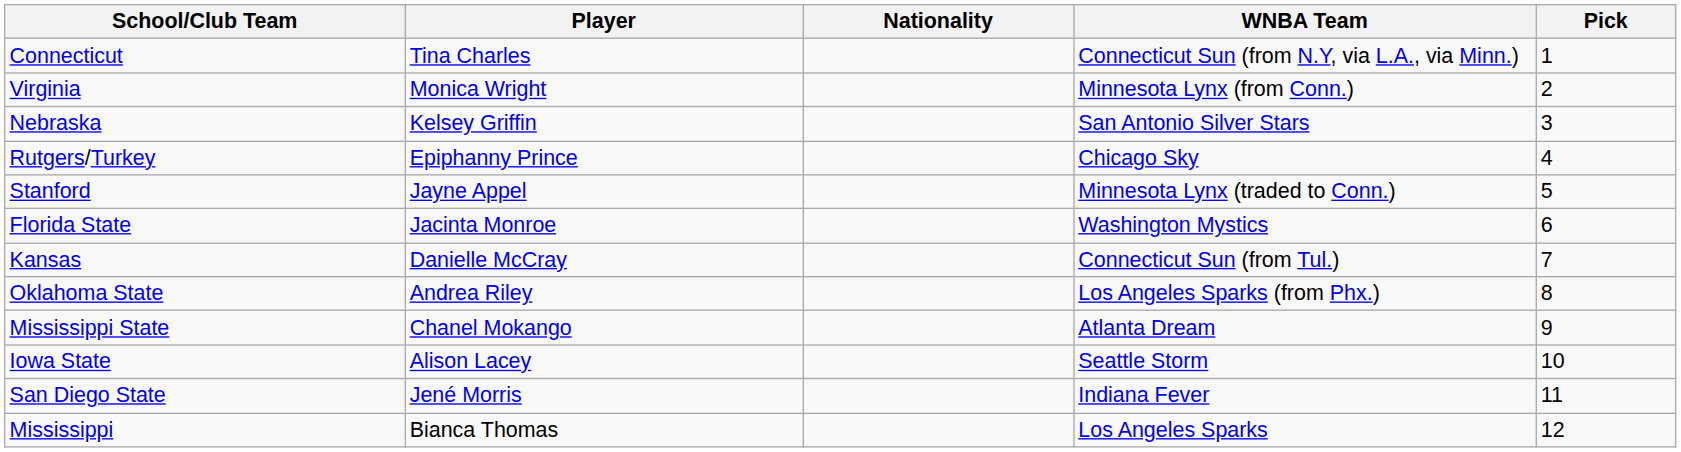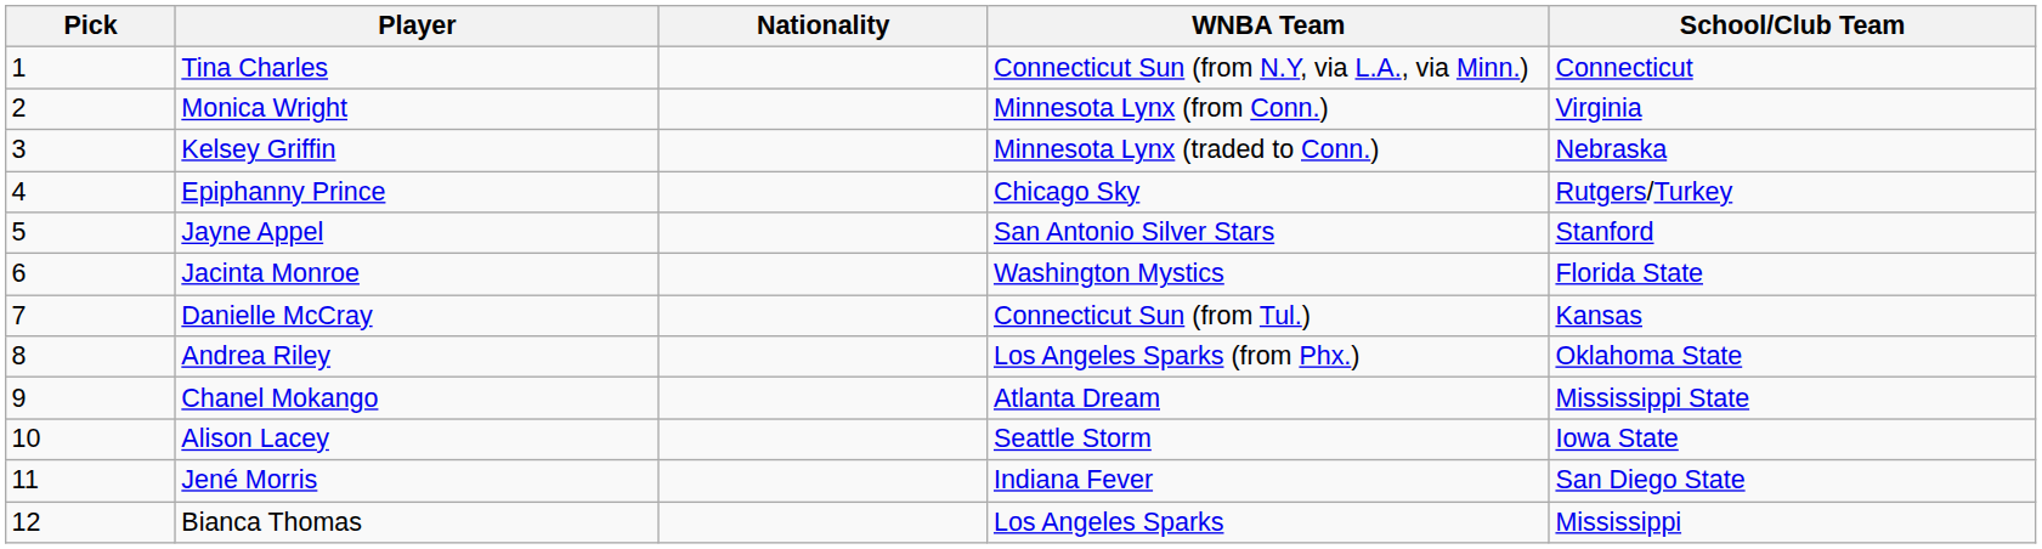 <table class="wikitable">
 <tr>
-<th width=300>School/Club Team</th>
+<th width=100>Pick</th>
 <th width=300>Player</th>
 <th width=200>Nationality</th>
 <th width=350>WNBA Team</th>
-<th width=100>Pick</th>
+<th width=300>School/Club Team</th>
 </tr>
 <tr>
-<td><a href='#'>Connecticut</a></td>
+<td>1</td>
 <td><a href='#'>Tina Charles</a></td>
 <td></td>
 <td><a href='#'>Connecticut Sun</a> (from <a href='#'>N.Y</a>, via <a href='#'>L.A.</a>, via <a href='#'>Minn.</a>)</td>
-<td>1</td>
+<td><a href='#'>Connecticut</a></td>
 </tr>
 <tr>
-<td><a href='#'>Virginia</a></td>
+<td>2</td>
 <td><a href='#'>Monica Wright</a></td>
 <td></td>
 <td><a href='#'>Minnesota Lynx</a> (from <a href='#'>Conn.</a>)</td>
-<td>2</td>
+<td><a href='#'>Virginia</a></td>
 </tr>
 <tr>
-<td><a href='#'>Nebraska</a></td>
+<td>3</td>
 <td><a href='#'>Kelsey Griffin</a></td>
 <td></td>
-<td><a href='#'>San Antonio Silver Stars</a></td>
-<td>3</td>
+<td><a href='#'>Minnesota Lynx</a> (traded to <a href='#'>Conn.</a>)</td>
+<td><a href='#'>Nebraska</a></td>
 </tr>
 <tr>
-<td><a href='#'>Rutgers</a>/<a href='#'>Turkey</a></td>
+<td>4</td>
 <td><a href='#'>Epiphanny Prince</a></td>
 <td></td>
 <td><a href='#'>Chicago Sky</a></td>
-<td>4</td>
+<td><a href='#'>Rutgers</a>/<a href='#'>Turkey</a></td>
 </tr>
 <tr>
-<td><a href='#'>Stanford</a></td>
+<td>5</td>
 <td><a href='#'>Jayne Appel</a></td>
 <td></td>
-<td><a href='#'>Minnesota Lynx</a> (traded to <a href='#'>Conn.</a>)</td>
-<td>5</td>
+<td><a href='#'>San Antonio Silver Stars</a></td>
+<td><a href='#'>Stanford</a></td>
 </tr>
 <tr>
-<td><a href='#'>Florida State</a></td>
+<td>6</td>
 <td><a href='#'>Jacinta Monroe</a></td>
 <td></td>
 <td><a href='#'>Washington Mystics</a></td>
-<td>6</td>
+<td><a href='#'>Florida State</a></td>
 </tr>
 <tr>
-<td><a href='#'>Kansas</a></td>
+<td>7</td>
 <td><a href='#'>Danielle McCray</a></td>
 <td></td>
 <td><a href='#'>Connecticut Sun</a> (from <a href='#'>Tul.</a>)</td>
-<td>7</td>
+<td><a href='#'>Kansas</a></td>
 </tr>
 <tr>
-<td><a href='#'>Oklahoma State</a></td>
+<td>8</td>
 <td><a href='#'>Andrea Riley</a></td>
 <td></td>
 <td><a href='#'>Los Angeles Sparks</a> (from <a href='#'>Phx.</a>)</td>
-<td>8</td>
+<td><a href='#'>Oklahoma State</a></td>
 </tr>
 <tr>
-<td><a href='#'>Mississippi State</a></td>
+<td>9</td>
 <td><a href='#'>Chanel Mokango</a></td>
 <td></td>
 <td><a href='#'>Atlanta Dream</a></td>
-<td>9</td>
+<td><a href='#'>Mississippi State</a></td>
 </tr>
 <tr>
-<td><a href='#'>Iowa State</a></td>
+<td>10</td>
 <td><a href='#'>Alison Lacey</a></td>
 <td></td>
 <td><a href='#'>Seattle Storm</a></td>
-<td>10</td>
+<td><a href='#'>Iowa State</a></td>
 </tr>
 <tr>
-<td><a href='#'>San Diego State</a></td>
+<td>11</td>
 <td><a href='#'>Jené Morris</a></td>
 <td></td>
 <td><a href='#'>Indiana Fever</a></td>
-<td>11</td>
+<td><a href='#'>San Diego State</a></td>
 </tr>
 <tr>
-<td><a href='#'>Mississippi</a></td>
+<td>12</td>
 <td>Bianca Thomas</td>
 <td></td>
 <td><a href='#'>Los Angeles Sparks</a></td>
-<td>12</td>
+<td><a href='#'>Mississippi</a></td>
 </tr>
 </table>
